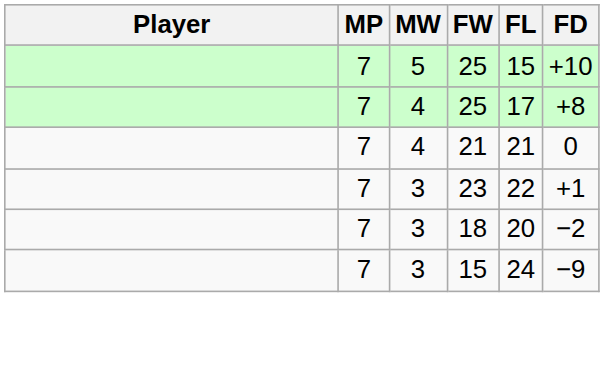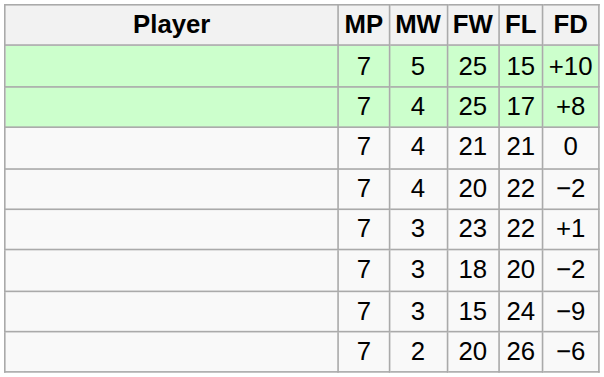 <table class="wikitable" style="text-align: center;">
 <tr>
 <th width=200>Player</th>
 <th width=20>MP</th>
 <th width=20>MW</th>
 <th width=20>FW</th>
 <th width=20>FL</th>
 <th width=20>FD</th>
 </tr>
 <tr style="background:#ccffcc;">
 <td style="text-align:left;"><strong></strong></td>
 <td>7</td>
 <td>5</td>
 <td>25</td>
 <td>15</td>
 <td>+10</td>
 </tr>
 <tr style="background:#ccffcc;">
 <td style="text-align:left;"><strong></strong></td>
 <td>7</td>
 <td>4</td>
 <td>25</td>
 <td>17</td>
 <td>+8</td>
 </tr>
 <tr>
 <td style="text-align:left;"></td>
 <td>7</td>
 <td>4</td>
 <td>21</td>
 <td>21</td>
 <td>0</td>
 </tr>
 <tr>
 <td style="text-align:left;"></td>
 <td>7</td>
+<td>4</td>
+<td>20</td>
+<td>22</td>
+<td>−2</td>
+</tr>
+<tr>
+<td style="text-align:left;"></td>
+<td>7</td>
 <td>3</td>
 <td>23</td>
 <td>22</td>
 <td>+1</td>
 </tr>
 <tr>
 <td style="text-align:left;"></td>
 <td>7</td>
 <td>3</td>
 <td>18</td>
 <td>20</td>
 <td>−2</td>
 </tr>
 <tr>
 <td style="text-align:left;"></td>
 <td>7</td>
 <td>3</td>
 <td>15</td>
 <td>24</td>
 <td>−9</td>
 </tr>
+<tr>
+<td style="text-align:left;"></td>
+<td>7</td>
+<td>2</td>
+<td>20</td>
+<td>26</td>
+<td>−6</td>
+</tr>
 </table>
